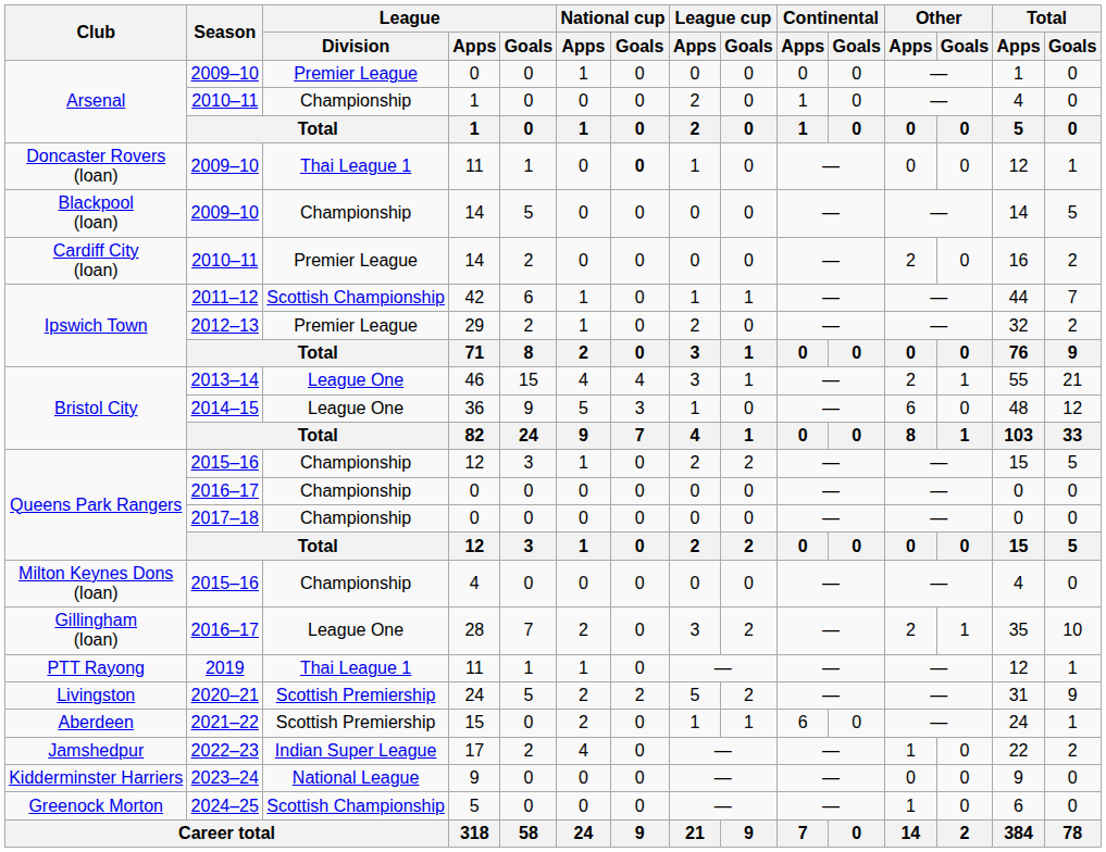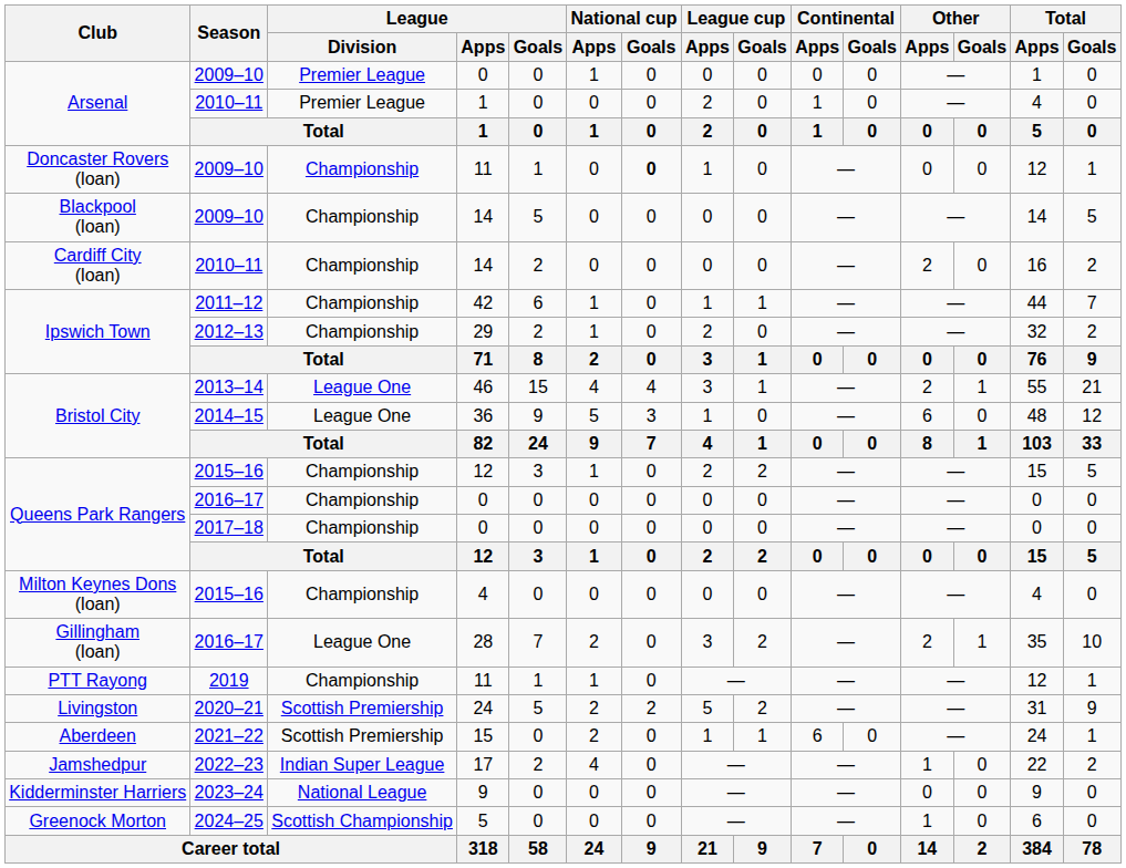 <table class="wikitable" style="text-align:center">
 <tr>
 <th rowspan="2">Club</th>
 <th rowspan="2">Season</th>
 <th colspan="3">League</th>
 <th colspan="2">National cup</th>
 <th colspan="2">League cup</th>
 <th colspan="2">Continental</th>
 <th colspan="2">Other</th>
 <th colspan="2">Total</th>
 </tr>
 <tr>
 <th>Division</th>
 <th>Apps</th>
 <th>Goals</th>
 <th>Apps</th>
 <th>Goals</th>
 <th>Apps</th>
 <th>Goals</th>
 <th>Apps</th>
 <th>Goals</th>
 <th>Apps</th>
 <th>Goals</th>
 <th>Apps</th>
 <th>Goals</th>
 </tr>
 <tr>
 <td rowspan="3"><a href='#'>Arsenal</a></td>
 <td><a href='#'>2009–10</a></td>
 <td><a href='#'>Premier League</a></td>
 <td>0</td>
 <td>0</td>
 <td>1</td>
 <td>0</td>
 <td>0</td>
 <td>0</td>
 <td>0</td>
 <td>0</td>
 <td colspan="2">—</td>
 <td>1</td>
 <td>0</td>
 </tr>
 <tr>
 <td><a href='#'>2010–11</a></td>
-<td>Championship</td>
+<td>Premier League</td>
 <td>1</td>
 <td>0</td>
 <td>0</td>
 <td>0</td>
 <td>2</td>
 <td>0</td>
 <td>1</td>
 <td>0</td>
 <td colspan="2">—</td>
 <td>4</td>
 <td>0</td>
 </tr>
 <tr>
 <th colspan="2">Total</th>
 <th>1</th>
 <th>0</th>
 <th>1</th>
 <th>0</th>
 <th>2</th>
 <th>0</th>
 <th>1</th>
 <th>0</th>
 <th>0</th>
 <th>0</th>
 <th>5</th>
 <th>0</th>
 </tr>
 <tr>
 <td><a href='#'>Doncaster Rovers</a> <br>(loan)</td>
 <td><a href='#'>2009–10</a></td>
-<td><a href='#'>Thai League 1</a></td>
+<td><a href='#'>Championship</a></td>
 <td>11</td>
 <td>1</td>
 <td>0</td>
 <td><strong>0</strong></td>
 <td>1</td>
 <td>0</td>
 <td colspan="2">—</td>
 <td>0</td>
 <td>0</td>
 <td>12</td>
 <td>1</td>
 </tr>
 <tr>
 <td><a href='#'>Blackpool</a> <br>(loan)</td>
 <td><a href='#'>2009–10</a></td>
 <td>Championship</td>
 <td>14</td>
 <td>5</td>
 <td>0</td>
 <td>0</td>
 <td>0</td>
 <td>0</td>
 <td colspan="2">—</td>
 <td colspan="2">—</td>
 <td>14</td>
 <td>5</td>
 </tr>
 <tr>
 <td><a href='#'>Cardiff City</a> <br>(loan)</td>
 <td><a href='#'>2010–11</a></td>
-<td>Premier League</td>
+<td>Championship</td>
 <td>14</td>
 <td>2</td>
 <td>0</td>
 <td>0</td>
 <td>0</td>
 <td>0</td>
 <td colspan="2">—</td>
 <td>2</td>
 <td>0</td>
 <td>16</td>
 <td>2</td>
 </tr>
 <tr>
 <td rowspan="3"><a href='#'>Ipswich Town</a></td>
 <td><a href='#'>2011–12</a></td>
-<td><a href='#'>Scottish Championship</a></td>
+<td>Championship</td>
 <td>42</td>
 <td>6</td>
 <td>1</td>
 <td>0</td>
 <td>1</td>
 <td>1</td>
 <td colspan="2">—</td>
 <td colspan="2">—</td>
 <td>44</td>
 <td>7</td>
 </tr>
 <tr>
 <td><a href='#'>2012–13</a></td>
-<td>Premier League</td>
+<td>Championship</td>
 <td>29</td>
 <td>2</td>
 <td>1</td>
 <td>0</td>
 <td>2</td>
 <td>0</td>
 <td colspan="2">—</td>
 <td colspan="2">—</td>
 <td>32</td>
 <td>2</td>
 </tr>
 <tr>
 <th colspan="2">Total</th>
 <th>71</th>
 <th>8</th>
 <th>2</th>
 <th>0</th>
 <th>3</th>
 <th>1</th>
 <th>0</th>
 <th>0</th>
 <th>0</th>
 <th>0</th>
 <th>76</th>
 <th>9</th>
 </tr>
 <tr>
 <td rowspan="3"><a href='#'>Bristol City</a></td>
 <td><a href='#'>2013–14</a></td>
 <td><a href='#'>League One</a></td>
 <td>46</td>
 <td>15</td>
 <td>4</td>
 <td>4</td>
 <td>3</td>
 <td>1</td>
 <td colspan="2">—</td>
 <td>2</td>
 <td>1</td>
 <td>55</td>
 <td>21</td>
 </tr>
 <tr>
 <td><a href='#'>2014–15</a></td>
 <td>League One</td>
 <td>36</td>
 <td>9</td>
 <td>5</td>
 <td>3</td>
 <td>1</td>
 <td>0</td>
 <td colspan="2">—</td>
 <td>6</td>
 <td>0</td>
 <td>48</td>
 <td>12</td>
 </tr>
 <tr>
 <th colspan="2">Total</th>
 <th>82</th>
 <th>24</th>
 <th>9</th>
 <th>7</th>
 <th>4</th>
 <th>1</th>
 <th>0</th>
 <th>0</th>
 <th>8</th>
 <th>1</th>
 <th>103</th>
 <th>33</th>
 </tr>
 <tr>
 <td rowspan=4><a href='#'>Queens Park Rangers</a></td>
 <td><a href='#'>2015–16</a></td>
 <td>Championship</td>
 <td>12</td>
 <td>3</td>
 <td>1</td>
 <td>0</td>
 <td>2</td>
 <td>2</td>
 <td colspan="2">—</td>
 <td colspan="2">—</td>
 <td>15</td>
 <td>5</td>
 </tr>
 <tr>
 <td><a href='#'>2016–17</a></td>
 <td>Championship</td>
 <td>0</td>
 <td>0</td>
 <td>0</td>
 <td>0</td>
 <td>0</td>
 <td>0</td>
 <td colspan="2">—</td>
 <td colspan="2">—</td>
 <td>0</td>
 <td>0</td>
 </tr>
 <tr>
 <td><a href='#'>2017–18</a></td>
 <td>Championship</td>
 <td>0</td>
 <td>0</td>
 <td>0</td>
 <td>0</td>
 <td>0</td>
 <td>0</td>
 <td colspan="2">—</td>
 <td colspan="2">—</td>
 <td>0</td>
 <td>0</td>
 </tr>
 <tr>
 <th colspan=2>Total</th>
 <th>12</th>
 <th>3</th>
 <th>1</th>
 <th>0</th>
 <th>2</th>
 <th>2</th>
 <th>0</th>
 <th>0</th>
 <th>0</th>
 <th>0</th>
 <th>15</th>
 <th>5</th>
 </tr>
 <tr>
 <td><a href='#'>Milton Keynes Dons</a> <br>(loan)</td>
 <td><a href='#'>2015–16</a></td>
 <td>Championship</td>
 <td>4</td>
 <td>0</td>
 <td>0</td>
 <td>0</td>
 <td>0</td>
 <td>0</td>
 <td colspan="2">—</td>
 <td colspan="2">—</td>
 <td>4</td>
 <td>0</td>
 </tr>
 <tr>
 <td><a href='#'>Gillingham</a> <br>(loan)</td>
 <td><a href='#'>2016–17</a></td>
 <td>League One</td>
 <td>28</td>
 <td>7</td>
 <td>2</td>
 <td>0</td>
 <td>3</td>
 <td>2</td>
 <td colspan="2">—</td>
 <td>2</td>
 <td>1</td>
 <td>35</td>
 <td>10</td>
 </tr>
 <tr>
 <td><a href='#'>PTT Rayong</a></td>
 <td><a href='#'>2019</a></td>
-<td><a href='#'>Thai League 1</a></td>
+<td>Championship</td>
 <td>11</td>
 <td>1</td>
 <td>1</td>
 <td>0</td>
 <td colspan="2">—</td>
 <td colspan="2">—</td>
 <td colspan="2">—</td>
 <td>12</td>
 <td>1</td>
 </tr>
 <tr>
 <td><a href='#'>Livingston</a></td>
 <td><a href='#'>2020–21</a></td>
 <td><a href='#'>Scottish Premiership</a></td>
 <td>24</td>
 <td>5</td>
 <td>2</td>
 <td>2</td>
 <td>5</td>
 <td>2</td>
 <td colspan="2">—</td>
 <td colspan="2">—</td>
 <td>31</td>
 <td>9</td>
 </tr>
 <tr>
 <td><a href='#'>Aberdeen</a></td>
 <td><a href='#'>2021–22</a></td>
 <td>Scottish Premiership</td>
 <td>15</td>
 <td>0</td>
 <td>2</td>
 <td>0</td>
 <td>1</td>
 <td>1</td>
 <td>6</td>
 <td>0</td>
 <td colspan="2">—</td>
 <td>24</td>
 <td>1</td>
 </tr>
 <tr>
 <td><a href='#'>Jamshedpur</a></td>
 <td><a href='#'>2022–23</a></td>
 <td><a href='#'>Indian Super League</a></td>
 <td>17</td>
 <td>2</td>
 <td>4</td>
 <td>0</td>
 <td colspan="2">—</td>
 <td colspan="2">—</td>
 <td>1</td>
 <td>0</td>
 <td>22</td>
 <td>2</td>
 </tr>
 <tr>
 <td><a href='#'>Kidderminster Harriers</a></td>
 <td><a href='#'>2023–24</a></td>
 <td><a href='#'>National League</a></td>
 <td>9</td>
 <td>0</td>
 <td>0</td>
 <td>0</td>
 <td colspan="2">—</td>
 <td colspan="2">—</td>
 <td>0</td>
 <td>0</td>
 <td>9</td>
 <td>0</td>
 </tr>
 <tr>
 <td><a href='#'>Greenock Morton</a></td>
 <td><a href='#'>2024–25</a></td>
 <td><a href='#'>Scottish Championship</a></td>
 <td>5</td>
 <td>0</td>
 <td>0</td>
 <td>0</td>
 <td colspan="2">—</td>
 <td colspan="2">—</td>
 <td>1</td>
 <td>0</td>
 <td>6</td>
 <td>0</td>
 </tr>
 <tr>
 <th colspan="3">Career total</th>
 <th>318</th>
 <th>58</th>
 <th>24</th>
 <th>9</th>
 <th>21</th>
 <th>9</th>
 <th>7</th>
 <th>0</th>
 <th>14</th>
 <th>2</th>
 <th>384</th>
 <th>78</th>
 </tr>
 </table>
